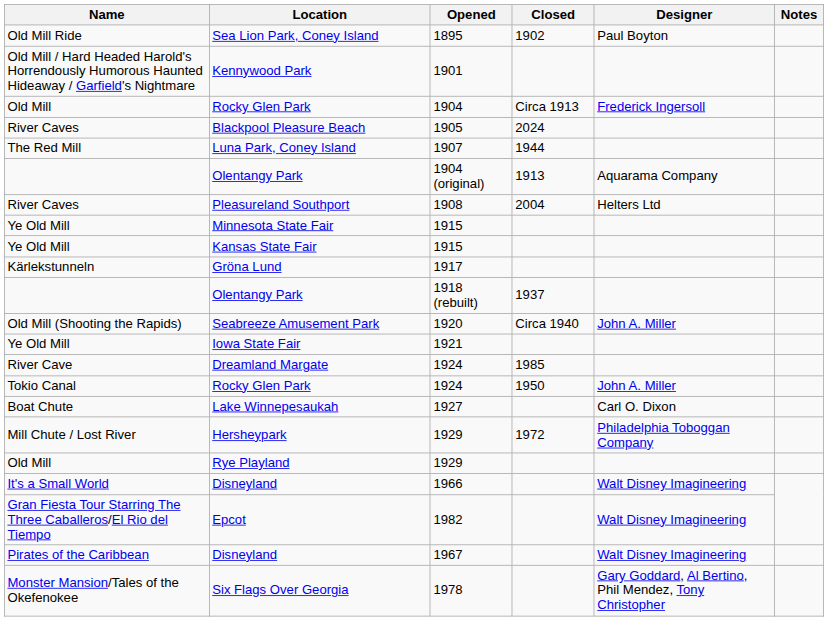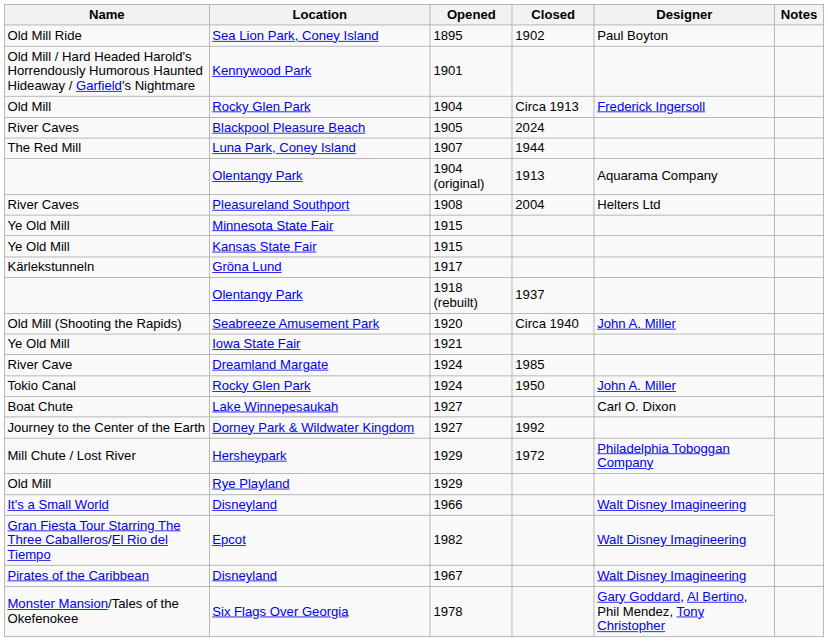 <table class="wikitable sortable" style="width:1000px;">
 <tr>
 <th style="width:25%;">Name</th>
 <th style="width:27%;">Location</th>
 <th style="width:10%;">Opened</th>
 <th style="width:10%;">Closed</th>
 <th style="width:22%;">Designer</th>
 <th style="width:6%;">Notes</th>
 </tr>
 <tr>
 <td>Old Mill Ride</td>
 <td> <a href='#'> Sea Lion Park, Coney Island</a></td>
 <td>1895</td>
 <td>1902</td>
 <td>Paul Boyton</td>
 <td></td>
 </tr>
 <tr>
 <td>Old Mill / Hard Headed Harold's Horrendously Humorous Haunted Hideaway / <a href='#'>Garfield</a>'s Nightmare</td>
 <td> <a href='#'>Kennywood Park</a></td>
 <td>1901</td>
 <td></td>
 <td></td>
 <td></td>
 </tr>
 <tr>
 <td>Old Mill</td>
 <td> <a href='#'>Rocky Glen Park</a></td>
 <td>1904</td>
 <td data-sort-value="1913">Circa 1913</td>
 <td><a href='#'>Frederick Ingersoll</a></td>
 <td></td>
 </tr>
 <tr>
 <td>River Caves</td>
 <td> <a href='#'>Blackpool Pleasure Beach</a></td>
 <td>1905</td>
 <td>2024</td>
 <td></td>
 <td></td>
 </tr>
 <tr>
 <td>The Red Mill</td>
 <td> <a href='#'>Luna Park, Coney Island</a></td>
 <td>1907</td>
 <td>1944</td>
 <td></td>
 <td></td>
 </tr>
 <tr>
 <td></td>
 <td> <a href='#'>Olentangy Park</a></td>
 <td>1904 (original)</td>
 <td>1913</td>
 <td>Aquarama Company</td>
 <td></td>
 </tr>
 <tr>
 <td>River Caves</td>
 <td> <a href='#'>Pleasureland Southport</a></td>
 <td>1908</td>
 <td>2004</td>
 <td>Helters Ltd</td>
 <td></td>
 </tr>
 <tr>
 <td>Ye Old Mill</td>
 <td> <a href='#'>Minnesota State Fair</a></td>
 <td>1915</td>
 <td></td>
 <td></td>
 <td></td>
 </tr>
 <tr>
 <td>Ye Old Mill</td>
 <td> <a href='#'>Kansas State Fair</a></td>
 <td>1915</td>
 <td></td>
 <td></td>
 <td></td>
 </tr>
 <tr>
 <td>Kärlekstunneln</td>
 <td> <a href='#'>Gröna Lund</a></td>
 <td>1917</td>
 <td></td>
 <td></td>
 <td></td>
 </tr>
 <tr>
 <td></td>
 <td> <a href='#'>Olentangy Park</a></td>
 <td>1918 (rebuilt)</td>
 <td>1937</td>
 <td></td>
 <td></td>
 </tr>
 <tr>
 <td>Old Mill (Shooting the Rapids)</td>
 <td> <a href='#'>Seabreeze Amusement Park</a></td>
 <td>1920</td>
 <td data-sort-value="1940">Circa 1940</td>
 <td><a href='#'>John A. Miller</a></td>
 <td></td>
 </tr>
 <tr>
 <td>Ye Old Mill</td>
 <td> <a href='#'>Iowa State Fair</a></td>
 <td>1921</td>
 <td></td>
 <td></td>
 <td></td>
 </tr>
 <tr>
 <td>River Cave</td>
 <td> <a href='#'>Dreamland Margate</a></td>
 <td>1924</td>
 <td>1985</td>
 <td></td>
 <td></td>
 </tr>
 <tr>
 <td>Tokio Canal</td>
 <td> <a href='#'>Rocky Glen Park</a></td>
 <td>1924</td>
 <td>1950</td>
 <td><a href='#'>John A. Miller</a></td>
 <td></td>
 </tr>
 <tr>
 <td>Boat Chute</td>
 <td> <a href='#'>Lake Winnepesaukah</a></td>
 <td>1927</td>
 <td></td>
 <td>Carl O. Dixon</td>
 <td></td>
 </tr>
 <tr>
+<td>Journey to the Center of the Earth</td>
+<td> <a href='#'>Dorney Park & Wildwater Kingdom</a></td>
+<td>1927</td>
+<td>1992</td>
+<td></td>
+<td></td>
+</tr>
+<tr>
 <td>Mill Chute / Lost River</td>
 <td> <a href='#'>Hersheypark</a></td>
 <td>1929</td>
 <td>1972</td>
 <td><a href='#'>Philadelphia Toboggan Company</a></td>
 <td></td>
 </tr>
 <tr>
 <td>Old Mill</td>
 <td> <a href='#'>Rye Playland</a></td>
 <td>1929</td>
 <td></td>
 <td></td>
 <td></td>
 </tr>
 <tr>
 <td><a href='#'>It's a Small World</a></td>
 <td> <a href='#'>Disneyland</a></td>
 <td>1966</td>
 <td></td>
 <td><a href='#'>Walt Disney Imagineering</a></td>
 <td rowspan="2"></td>
 </tr>
 <tr>
 <td><a href='#'>Gran Fiesta Tour Starring The Three Caballeros</a>/<a href='#'>El Rio del Tiempo</a></td>
 <td> <a href='#'>Epcot</a></td>
 <td>1982</td>
 <td></td>
 <td><a href='#'>Walt Disney Imagineering</a></td>
 </tr>
 <tr>
 <td><a href='#'>Pirates of the Caribbean</a></td>
 <td> <a href='#'>Disneyland</a></td>
 <td>1967</td>
 <td></td>
 <td><a href='#'>Walt Disney Imagineering</a></td>
 <td></td>
 </tr>
 <tr>
 <td><a href='#'>Monster Mansion</a>/Tales of the Okefenokee</td>
 <td> <a href='#'>Six Flags Over Georgia</a></td>
 <td>1978</td>
 <td></td>
 <td><a href='#'>Gary Goddard</a>, <a href='#'>Al Bertino</a>, Phil Mendez, <a href='#'>Tony Christopher</a></td>
 <td></td>
 </tr>
 </table>
